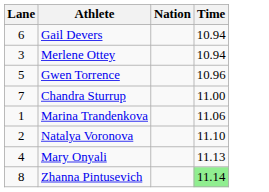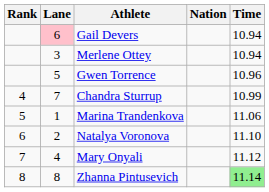 <table class="wikitable sortable" style="text-align:center">
 <tr>
+<th>Rank</th>
 <th>Lane</th>
 <th>Athlete</th>
 <th>Nation</th>
 <th>Time</th>
 </tr>
 <tr>
-<td>6</td>
+<td></td>
+<td style="background: pink;">6</td>
 <td align=left><a href='#'>Gail Devers</a></td>
 <td align=left></td>
 <td>10.94</td>
 </tr>
 <tr>
+<td></td>
 <td>3</td>
 <td align=left><a href='#'>Merlene Ottey</a></td>
 <td align=left></td>
 <td>10.94</td>
 </tr>
 <tr>
+<td></td>
 <td>5</td>
 <td align=left><a href='#'>Gwen Torrence</a></td>
 <td align=left></td>
 <td>10.96</td>
 </tr>
 <tr>
+<td>4</td>
 <td>7</td>
 <td align=left><a href='#'>Chandra Sturrup</a></td>
 <td align=left></td>
-<td>11.00</td>
+<td>10.99</td>
 </tr>
 <tr>
+<td>5</td>
 <td>1</td>
 <td align=left><a href='#'>Marina Trandenkova</a></td>
 <td align=left></td>
 <td>11.06</td>
 </tr>
 <tr>
+<td>6</td>
 <td>2</td>
 <td align=left><a href='#'>Natalya Voronova</a></td>
 <td align=left></td>
 <td>11.10</td>
 </tr>
 <tr>
+<td>7</td>
 <td>4</td>
 <td align=left><a href='#'>Mary Onyali</a></td>
 <td align=left></td>
-<td>11.13</td>
+<td>11.12</td>
 </tr>
 <tr>
+<td>8</td>
 <td>8</td>
 <td align=left><a href='#'>Zhanna Pintusevich</a></td>
 <td align=left></td>
 <td style="background: lightgreen;">11.14</td>
 </tr>
 </table>
